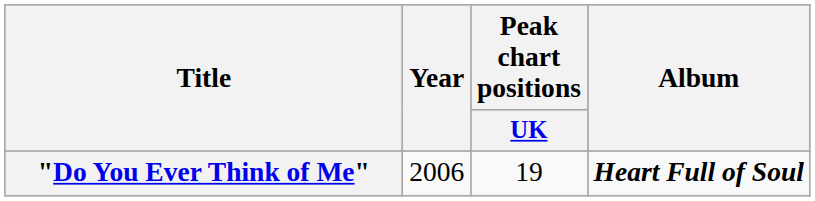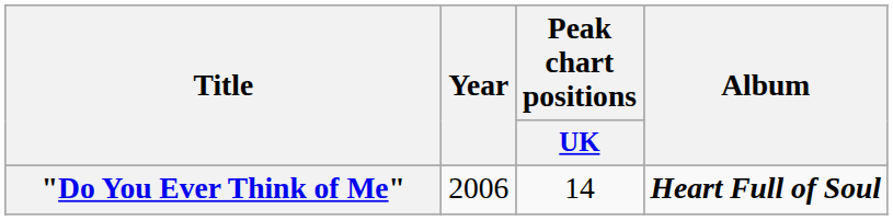 <table class="wikitable plainrowheaders" style="text-align:center;" border="1">
 <tr>
 <th scope="col" rowspan="2" style="width:14em;">Title</th>
 <th scope="col" rowspan="2">Year</th>
 <th scope="col" colspan="1">Peak chart positions</th>
 <th scope="col" rowspan="2">Album</th>
 </tr>
 <tr>
 <th scope="col" style="width:3.5em;font-size:90%;"><a href='#'>UK</a><br></th>
 </tr>
 <tr>
 <th scope="row">"<a href='#'>Do You Ever Think of Me</a>"</th>
 <td>2006</td>
-<td>19</td>
+<td>14</td>
 <td><strong><em>Heart Full of Soul</em></strong></td>
 </tr>
 </table>
